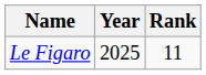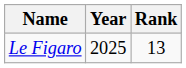 <table class="wikitable centre sortable" style="text-align:center;">
 <tr>
 <th scope="col">Name</th>
 <th scope="col">Year</th>
 <th scope="col">Rank</th>
 </tr>
 <tr>
 <td><em><a href='#'>Le Figaro</a></em></td>
 <td>2025</td>
-<td>11</td>
+<td>13</td>
 </tr>
 </table>
